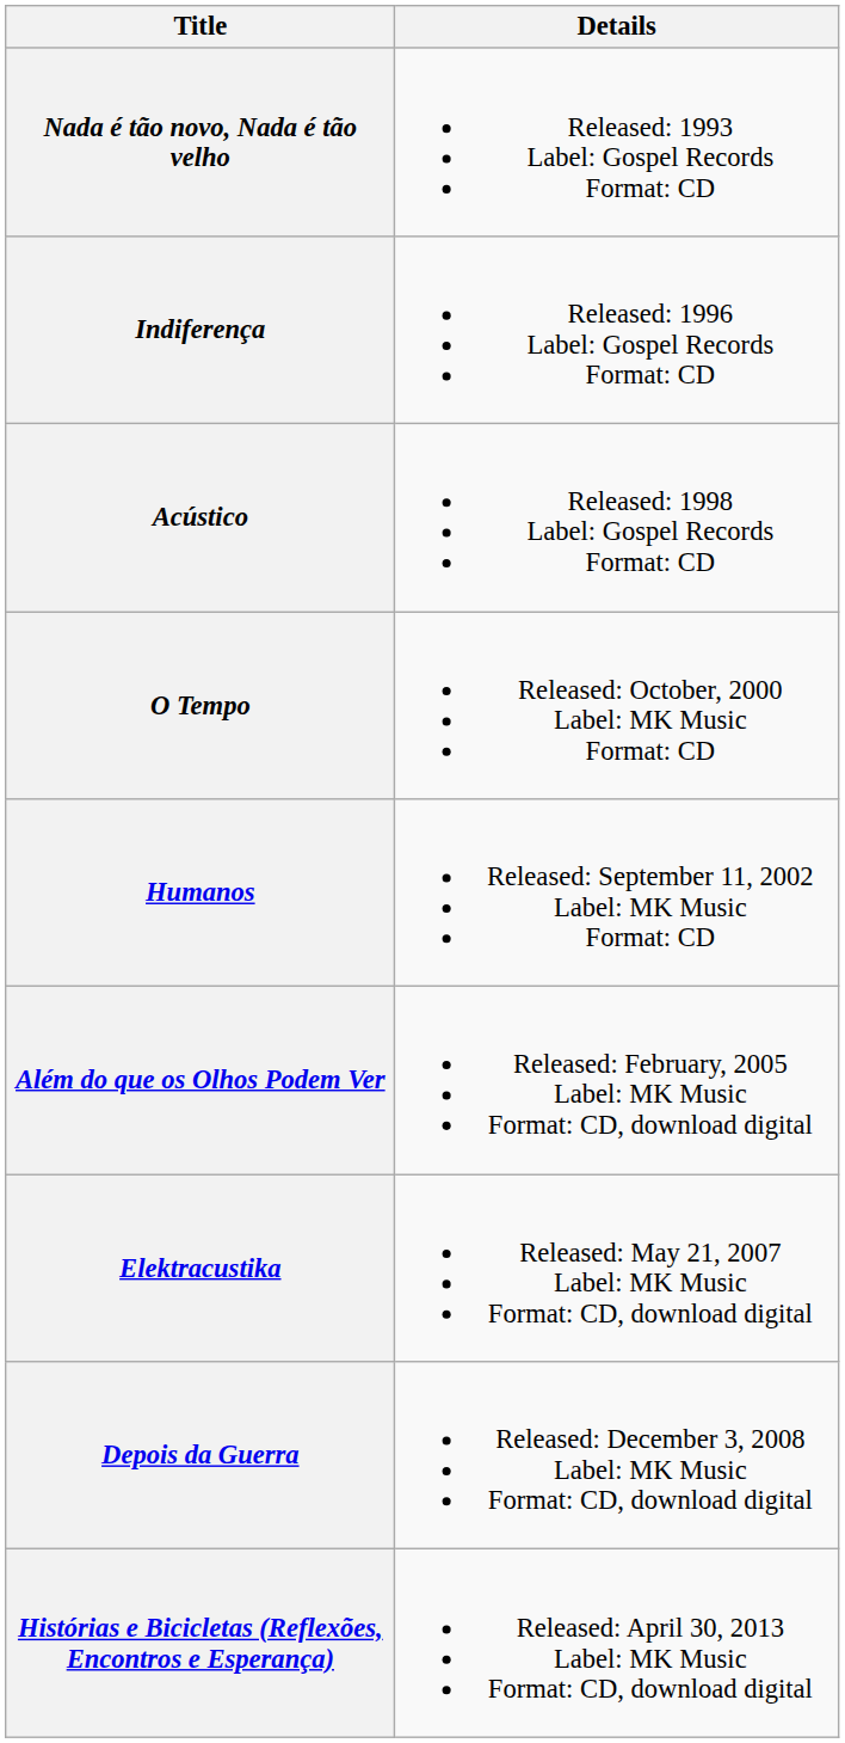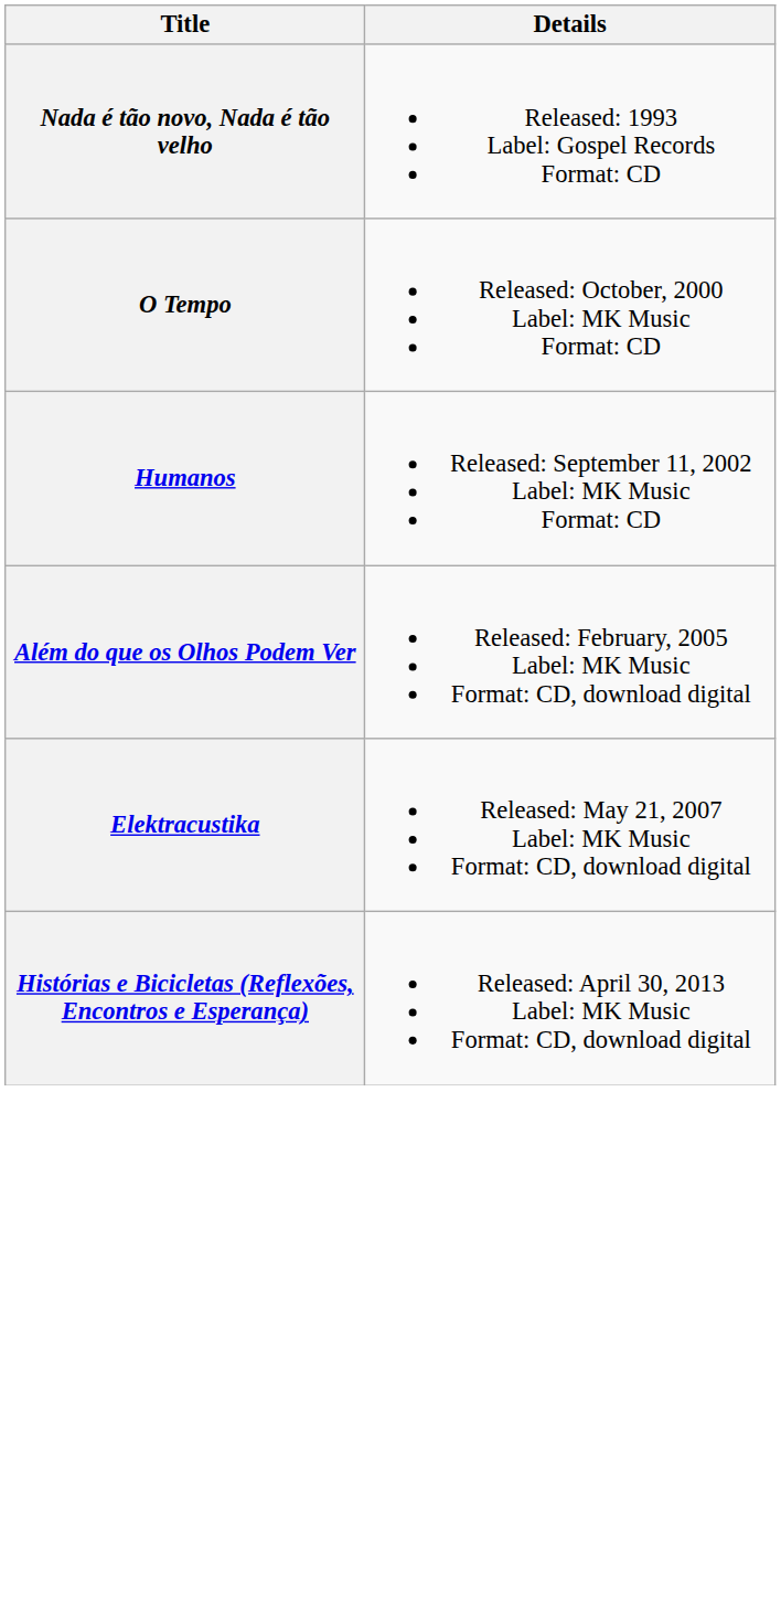 <table class="wikitable plainrowheaders" style="text-align:center;">
 <tr>
 <th scope="col" style="width:14em;">Title</th>
 <th scope="col" style="width:16em;">Details</th>
 </tr>
 <tr>
 <th scope="row"><em>Nada é tão novo, Nada é tão velho</em></th>
 <td><br><ul><li>Released: 1993</li><li>Label: Gospel Records</li><li>Format: CD</li></ul></td>
-</tr>
-<tr>
-<th scope="row"><em>Indiferença</em></th>
-<td><br><ul><li>Released: 1996</li><li>Label: Gospel Records</li><li>Format: CD</li></ul></td>
-</tr>
-<tr>
-<th scope="row"><em>Acústico</em></th>
-<td><br><ul><li>Released: 1998</li><li>Label: Gospel Records</li><li>Format: CD</li></ul></td>
 </tr>
 <tr>
 <th scope="row"><em>O Tempo</em></th>
 <td><br><ul><li>Released: October, 2000</li><li>Label: MK Music</li><li>Format: CD</li></ul></td>
 </tr>
 <tr>
 <th scope="row"><em><a href='#'>Humanos</a></em></th>
 <td><br><ul><li>Released: September 11, 2002</li><li>Label: MK Music</li><li>Format: CD</li></ul></td>
 </tr>
 <tr>
 <th scope="row"><em><a href='#'>Além do que os Olhos Podem Ver</a></em></th>
 <td><br><ul><li>Released: February, 2005</li><li>Label: MK Music</li><li>Format: CD, download digital</li></ul></td>
 </tr>
 <tr>
 <th scope="row"><em><a href='#'>Elektracustika</a></em></th>
 <td><br><ul><li>Released: May 21, 2007</li><li>Label: MK Music</li><li>Format: CD, download digital</li></ul></td>
 </tr>
 <tr>
-<th scope="row"><em><a href='#'>Depois da Guerra</a></em></th>
-<td><br><ul><li>Released: December 3, 2008</li><li>Label: MK Music</li><li>Format: CD, download digital</li></ul></td>
-</tr>
-<tr>
 <th scope="row"><em><a href='#'>Histórias e Bicicletas (Reflexões, Encontros e Esperança)</a></em></th>
 <td><br><ul><li>Released: April 30, 2013</li><li>Label: MK Music</li><li>Format: CD, download digital</li></ul></td>
 </tr>
 </table>
